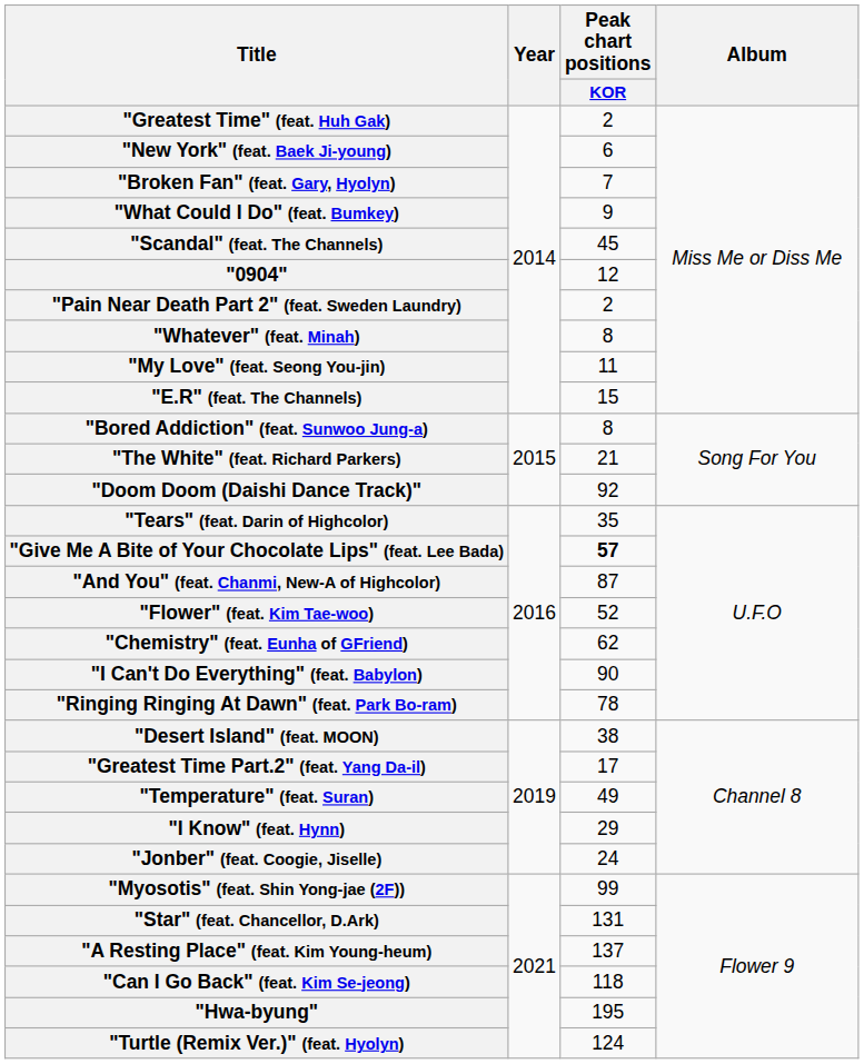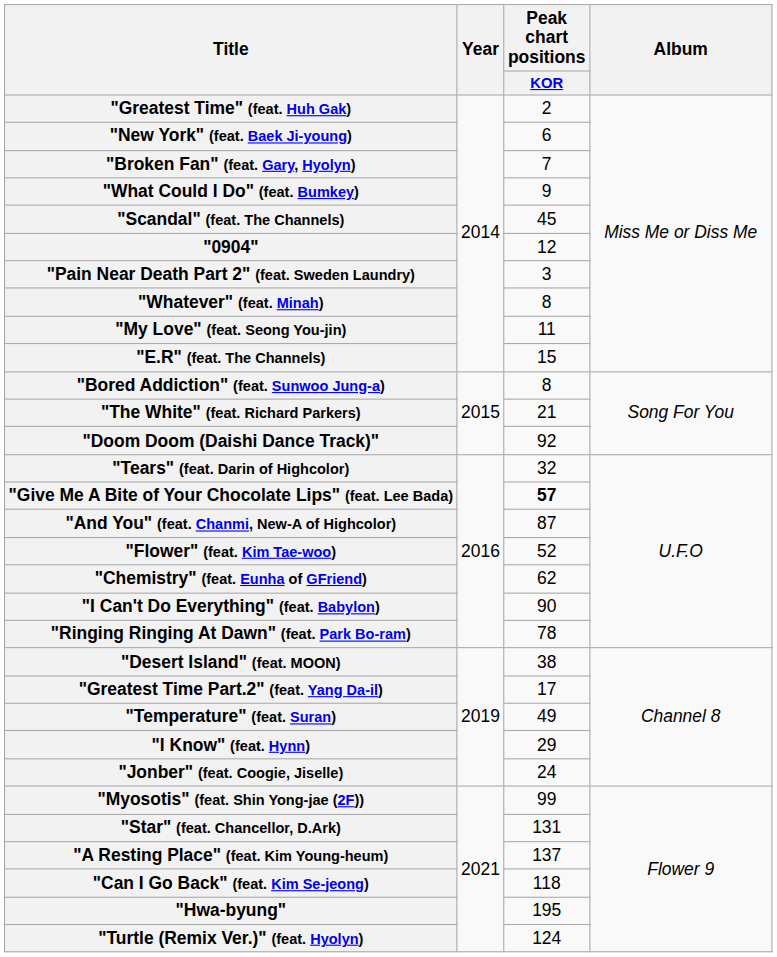 <table class="wikitable plainrowheaders" style="text-align:center;">
 <tr>
 <th scope="col" rowspan="2">Title</th>
 <th scope="col" rowspan="2">Year</th>
 <th scope="col" colspan="1">Peak chart positions</th>
 <th scope="col" rowspan="2" style="width:10em;">Album</th>
 </tr>
 <tr>
 <th width="20" style="width:3em;font-size:85%"><a href='#'>KOR</a><br></th>
 </tr>
 <tr>
 <th scope="row">"Greatest Time" <small>(feat. <a href='#'>Huh Gak</a>)</small></th>
 <td rowspan="10">2014</td>
 <td>2</td>
 <td rowspan="10"><em>Miss Me or Diss Me</em></td>
 </tr>
 <tr>
 <th scope="row">"New York" <small>(feat. <a href='#'>Baek Ji-young</a>)</small></th>
 <td>6</td>
 </tr>
 <tr>
 <th scope="row">"Broken Fan" <small>(feat. <a href='#'>Gary</a>, <a href='#'>Hyolyn</a>)</small></th>
 <td>7</td>
 </tr>
 <tr>
 <th scope="row">"What Could I Do" <small>(feat. <a href='#'>Bumkey</a>)</small></th>
 <td>9</td>
 </tr>
 <tr>
 <th scope="row">"Scandal" <small>(feat. The Channels)</small></th>
 <td>45</td>
 </tr>
 <tr>
 <th scope="row">"0904"</th>
 <td>12</td>
 </tr>
 <tr>
 <th scope="row">"Pain Near Death Part 2" <small>(feat. Sweden Laundry)</small></th>
-<td>2</td>
+<td>3</td>
 </tr>
 <tr>
 <th scope="row">"Whatever" <small>(feat. <a href='#'>Minah</a>)</small></th>
 <td>8</td>
 </tr>
 <tr>
 <th scope="row">"My Love" <small>(feat. Seong You-jin)</small></th>
 <td>11</td>
 </tr>
 <tr>
 <th scope="row">"E.R" <small>(feat. The Channels)</small></th>
 <td>15</td>
 </tr>
 <tr>
 <th scope="row">"Bored Addiction" <small>(feat. <a href='#'>Sunwoo Jung-a</a>)</small></th>
 <td rowspan="3">2015</td>
 <td>8</td>
 <td rowspan="3"><em>Song For You</em></td>
 </tr>
 <tr>
 <th scope="row">"The White" <small>(feat. Richard Parkers)</small></th>
 <td>21</td>
 </tr>
 <tr>
 <th scope="row">"Doom Doom (Daishi Dance Track)"</th>
 <td>92</td>
 </tr>
 <tr>
 <th scope="row">"Tears" <small>(feat. Darin of Highcolor)</small></th>
 <td rowspan="7">2016</td>
-<td>35</td>
+<td>32</td>
 <td rowspan="7"><em>U.F.O</em></td>
 </tr>
 <tr>
 <th scope="row">"Give Me A Bite of Your Chocolate Lips" <small>(feat. Lee Bada)</small></th>
 <td><strong>57</strong></td>
 </tr>
 <tr>
 <th scope="row">"And You" <small>(feat. <a href='#'>Chanmi</a>, New-A of Highcolor)</small></th>
 <td>87</td>
 </tr>
 <tr>
 <th scope="row">"Flower" <small>(feat. <a href='#'>Kim Tae-woo</a>)</small></th>
 <td>52</td>
 </tr>
 <tr>
 <th scope="row">"Chemistry" <small>(feat. <a href='#'>Eunha</a> of <a href='#'>GFriend</a>)</small></th>
 <td>62</td>
 </tr>
 <tr>
 <th scope="row">"I Can't Do Everything" <small>(feat. <a href='#'>Babylon</a>)</small></th>
 <td>90</td>
 </tr>
 <tr>
 <th scope="row">"Ringing Ringing At Dawn" <small>(feat. <a href='#'>Park Bo-ram</a>)</small></th>
 <td>78</td>
 </tr>
 <tr>
 <th scope="row">"Desert Island" <small>(feat. MOON)</small></th>
 <td rowspan="5">2019</td>
 <td>38</td>
 <td rowspan="5"><em>Channel 8</em></td>
 </tr>
 <tr>
 <th scope="row">"Greatest Time Part.2" <small>(feat. <a href='#'>Yang Da-il</a>)</small></th>
 <td>17</td>
 </tr>
 <tr>
 <th scope="row">"Temperature" <small>(feat. <a href='#'>Suran</a>)</small></th>
 <td>49</td>
 </tr>
 <tr>
 <th scope="row">"I Know" <small>(feat. <a href='#'>Hynn</a>)</small></th>
 <td>29</td>
 </tr>
 <tr>
 <th scope="row">"Jonber" <small>(feat. Coogie, Jiselle)</small></th>
 <td>24</td>
 </tr>
 <tr>
 <th scope="row">"Myosotis" <small>(feat. Shin Yong-jae (<a href='#'>2F</a>))</small></th>
 <td rowspan="6">2021</td>
 <td>99</td>
 <td rowspan="6"><em>Flower 9</em></td>
 </tr>
 <tr>
 <th scope="row">"Star" <small>(feat. Chancellor, D.Ark)</small></th>
 <td>131</td>
 </tr>
 <tr>
 <th scope="row">"A Resting Place" <small>(feat. Kim Young-heum)</small></th>
 <td>137</td>
 </tr>
 <tr>
 <th scope="row">"Can I Go Back" <small>(feat. <a href='#'>Kim Se-jeong</a>)</small></th>
 <td>118</td>
 </tr>
 <tr>
 <th scope="row">"Hwa-byung"</th>
 <td>195</td>
 </tr>
 <tr>
 <th scope="row">"Turtle (Remix Ver.)" <small>(feat. <a href='#'>Hyolyn</a>)</small></th>
 <td>124</td>
 </tr>
 </table>
